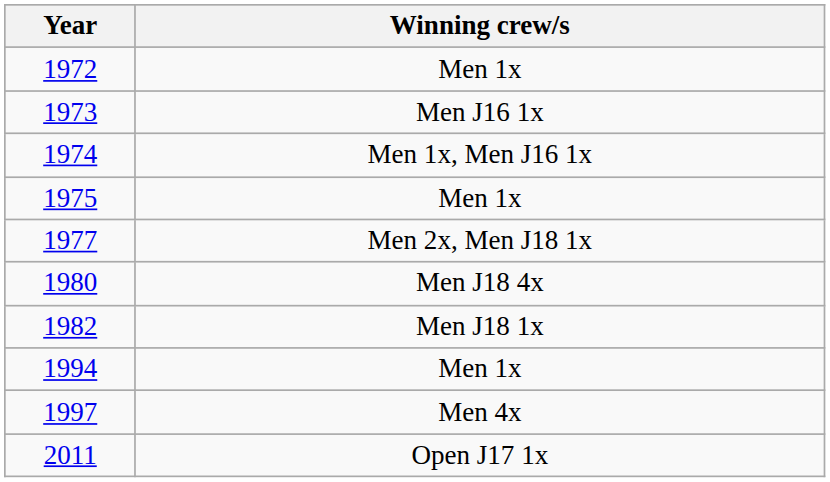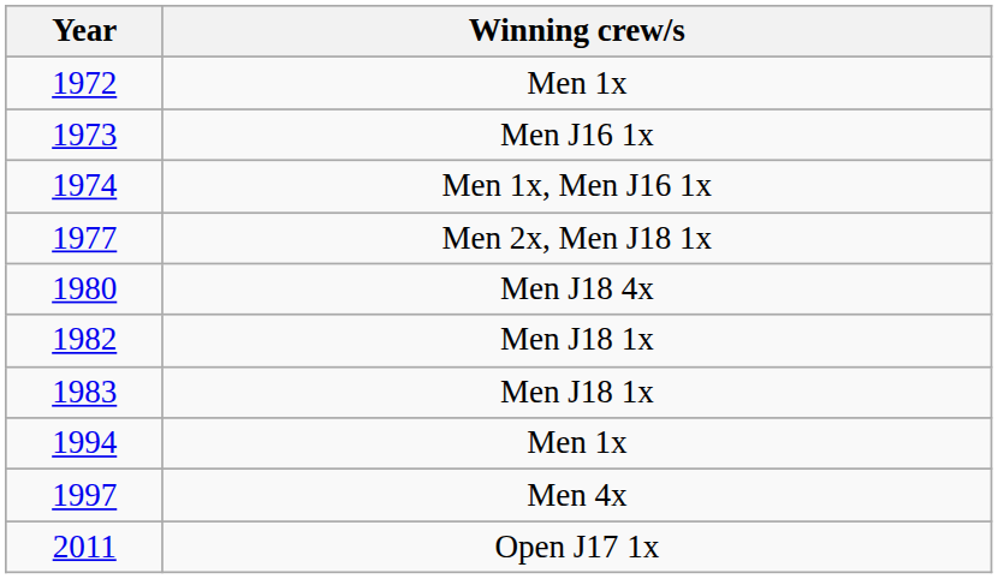 <table class="wikitable" style="text-align:center">
 <tr>
 <th width=70>Year</th>
 <th width=400>Winning crew/s</th>
 </tr>
 <tr>
 <td><a href='#'>1972</a></td>
 <td>Men 1x</td>
 </tr>
 <tr>
 <td><a href='#'>1973</a></td>
 <td>Men J16 1x</td>
 </tr>
 <tr>
 <td><a href='#'>1974</a></td>
 <td>Men 1x, Men J16 1x</td>
 </tr>
 <tr>
-<td><a href='#'>1975</a></td>
-<td>Men 1x</td>
-</tr>
-<tr>
 <td><a href='#'>1977</a></td>
 <td>Men 2x, Men J18 1x</td>
 </tr>
 <tr>
 <td><a href='#'>1980</a></td>
 <td>Men J18 4x</td>
 </tr>
 <tr>
 <td><a href='#'>1982</a></td>
+<td>Men J18 1x</td>
+</tr>
+<tr>
+<td><a href='#'>1983</a></td>
 <td>Men J18 1x</td>
 </tr>
 <tr>
 <td><a href='#'>1994</a></td>
 <td>Men 1x</td>
 </tr>
 <tr>
 <td><a href='#'>1997</a></td>
 <td>Men 4x</td>
 </tr>
 <tr>
 <td><a href='#'>2011</a></td>
 <td>Open J17 1x</td>
 </tr>
 </table>
